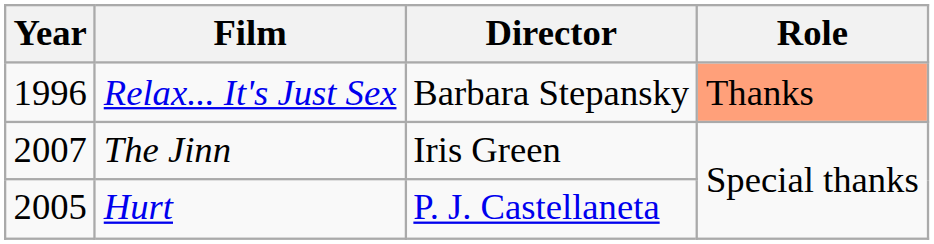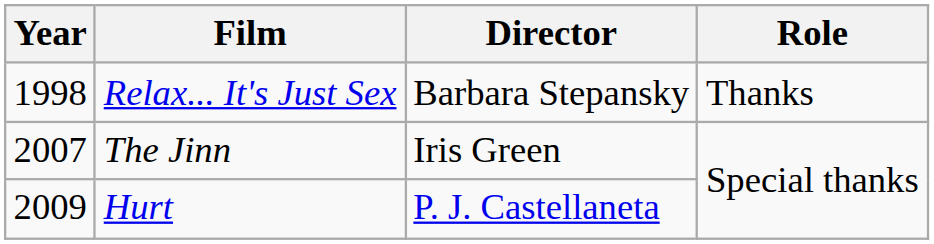 <table class="wikitable">
 <tr>
 <th>Year</th>
 <th>Film</th>
 <th>Director</th>
 <th>Role</th>
 </tr>
 <tr>
-<td>1996</td>
+<td>1998</td>
 <td><em><a href='#'>Relax... It's Just Sex</a></em></td>
 <td>Barbara Stepansky</td>
-<td style="background: lightsalmon;">Thanks</td>
+<td>Thanks</td>
 </tr>
 <tr>
 <td>2007</td>
 <td><em>The Jinn</em></td>
 <td>Iris Green</td>
 <td rowspan=2>Special thanks</td>
 </tr>
 <tr>
-<td>2005</td>
+<td>2009</td>
 <td><em><a href='#'>Hurt</a></em></td>
 <td><a href='#'>P. J. Castellaneta</a></td>
 </tr>
 </table>
